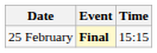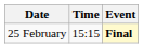 <table class=wikitable>
 <tr>
 <th>Date</th>
+<th>Time</th>
 <th>Event</th>
-<th>Time</th>
 </tr>
 <tr>
 <td>25 February</td>
+<td>15:15</td>
 <td style=background:lemonchiffon><strong>Final</strong></td>
-<td>15:15</td>
 </tr>
 </table>
